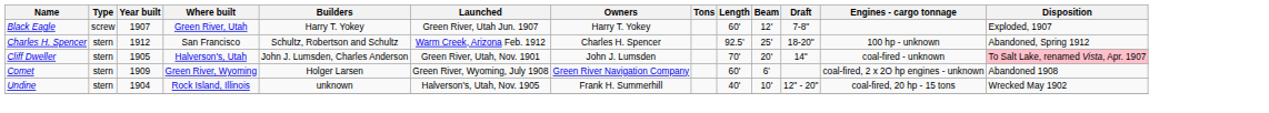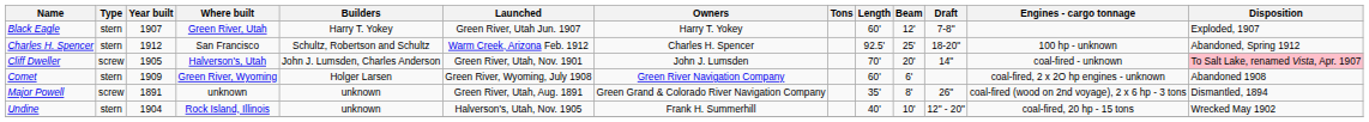 <table class="wikitable collapsible sortable">
 <tr valign=bottom style="font-size:8pt">
 <th>Name</th>
 <th>Type</th>
 <th>Year built</th>
 <th>Where built</th>
 <th>Builders</th>
 <th>Launched</th>
 <th>Owners</th>
 <th>Tons</th>
 <th>Length</th>
 <th>Beam</th>
 <th>Draft</th>
 <th>Engines - cargo tonnage</th>
 <th>Disposition</th>
 </tr>
 <tr align=center valign=top style="font-size:8pt">
 <td align=left><a href='#'><em>Black Eagle</em></a></td>
-<td>screw</td>
+<td>stern</td>
 <td>1907</td>
 <td><a href='#'>Green River, Utah</a></td>
 <td>Harry T. Yokey</td>
 <td>Green River, Utah Jun. 1907</td>
 <td>Harry T. Yokey</td>
 <td></td>
 <td>60'</td>
 <td>12'</td>
 <td>7-8"</td>
 <td></td>
 <td align=left>Exploded, 1907</td>
 </tr>
 <tr align=center valign=top style="font-size:8pt">
 <td align=left><a href='#'><em>Charles H. Spencer</em></a></td>
 <td>stern</td>
 <td>1912</td>
 <td>San Francisco</td>
 <td>Schultz, Robertson and Schultz</td>
 <td><a href='#'>Warm Creek, Arizona</a> Feb. 1912</td>
 <td>Charles H. Spencer</td>
 <td></td>
 <td>92.5'</td>
 <td>25'</td>
 <td>18-20"</td>
 <td>100 hp - unknown</td>
 <td align=left>Abandoned, Spring 1912</td>
 </tr>
 <tr align=center valign=top style="font-size:8pt">
 <td align=left><a href='#'><em>Cliff Dweller</em></a></td>
-<td>stern</td>
+<td>screw</td>
 <td>1905</td>
 <td><a href='#'>Halverson's, Utah</a></td>
 <td>John J. Lumsden, Charles Anderson</td>
 <td>Green River, Utah,  Nov. 1901</td>
 <td>John J. Lumsden</td>
 <td></td>
 <td>70'</td>
 <td>20'</td>
 <td>14"</td>
 <td>coal-fired - unknown</td>
 <td align=left style="background: pink;">To Salt Lake, renamed <em>Vista</em>, Apr. 1907</td>
 </tr>
 <tr align=center valign=top style="font-size:8pt">
 <td align=left><a href='#'><em>Comet</em></a></td>
 <td>stern</td>
 <td>1909</td>
 <td><a href='#'>Green River, Wyoming</a></td>
 <td>Holger Larsen</td>
 <td>Green River, Wyoming, July 1908</td>
 <td><a href='#'>Green River Navigation Company</a></td>
 <td></td>
 <td>60'</td>
 <td>6'</td>
 <td></td>
 <td>coal-fired, 2 x 2O hp engines - unknown</td>
 <td align=left>Abandoned 1908</td>
 </tr>
 <tr align=center valign=top style="font-size:8pt">
+<td align=left><a href='#'><em>Major Powell</em></a></td>
+<td>screw</td>
+<td>1891</td>
+<td>unknown</td>
+<td>unknown</td>
+<td>Green River, Utah, Aug. 1891</td>
+<td>Green Grand & Colorado River Navigation Company</td>
+<td></td>
+<td>35'</td>
+<td>8'</td>
+<td>26"</td>
+<td>coal-fired (wood on 2nd voyage), 2 x 6 hp - 3 tons</td>
+<td align=left>Dismantled, 1894</td>
+</tr>
+<tr align=center valign=top style="font-size:8pt">
 <td align=left><a href='#'><em>Undine</em></a></td>
 <td>stern</td>
 <td>1904</td>
 <td><a href='#'>Rock Island, Illinois</a></td>
 <td>unknown</td>
 <td>Halverson's, Utah, Nov. 1905</td>
 <td>Frank H. Summerhill</td>
 <td></td>
 <td>40'</td>
 <td>10'</td>
 <td>12" - 20"</td>
 <td>coal-fired, 20 hp  - 15 tons</td>
 <td align=left>Wrecked May 1902</td>
 </tr>
 <tr>
 </tr>
 </table>
